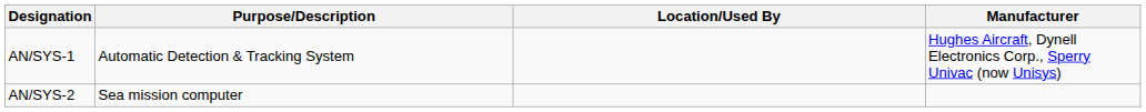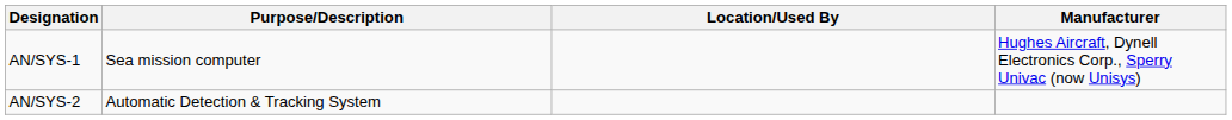 <table class="wikitable sortable">
 <tr>
 <th scope="col">Designation</th>
 <th scope="col" style="width: 500px;">Purpose/Description</th>
 <th scope="col" style="width: 500px;">Location/Used By</th>
 <th scope="col" style="width: 250px;">Manufacturer</th>
 </tr>
 <tr>
 <td>AN/SYS-1</td>
-<td>Automatic Detection & Tracking System</td>
+<td>Sea mission computer</td>
 <td></td>
 <td><a href='#'>Hughes Aircraft</a>, Dynell Electronics Corp., <a href='#'>Sperry Univac</a> (now <a href='#'>Unisys</a>)</td>
 </tr>
 <tr>
 <td>AN/SYS-2</td>
-<td>Sea mission computer</td>
+<td>Automatic Detection & Tracking System</td>
 <td></td>
 <td></td>
 </tr>
 </table>
